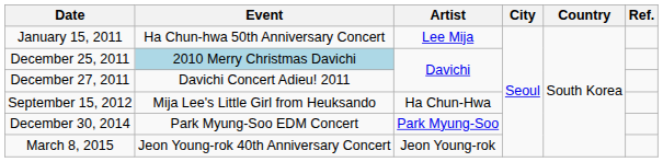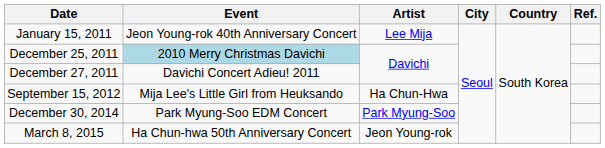 <table class="wikitable plainrowheaders" style="text-align:center">
 <tr>
 <th>Date</th>
 <th>Event</th>
 <th>Artist</th>
 <th>City</th>
 <th>Country</th>
 <th>Ref.</th>
 </tr>
 <tr>
 <td>January 15, 2011</td>
-<td>Ha Chun-hwa 50th Anniversary Concert</td>
+<td>Jeon Young-rok 40th Anniversary Concert</td>
 <td><a href='#'>Lee Mija</a></td>
 <td rowspan="6"><a href='#'>Seoul</a></td>
 <td rowspan="6">South Korea</td>
 <td></td>
 </tr>
 <tr>
 <td>December 25, 2011</td>
 <td style="background: lightblue;">2010 Merry Christmas Davichi</td>
 <td rowspan="2"><a href='#'>Davichi</a></td>
 <td></td>
 </tr>
 <tr>
 <td>December 27, 2011</td>
 <td>Davichi Concert Adieu! 2011</td>
 <td></td>
 </tr>
 <tr>
 <td>September 15, 2012</td>
 <td>Mija Lee's Little Girl from Heuksando</td>
 <td>Ha Chun-Hwa</td>
 <td></td>
 </tr>
 <tr>
 <td>December 30, 2014</td>
 <td>Park Myung-Soo EDM Concert</td>
 <td><a href='#'>Park Myung-Soo</a></td>
 <td></td>
 </tr>
 <tr>
 <td>March 8, 2015</td>
-<td>Jeon Young-rok 40th Anniversary Concert</td>
+<td>Ha Chun-hwa 50th Anniversary Concert</td>
 <td>Jeon Young-rok</td>
 <td></td>
 </tr>
 </table>
